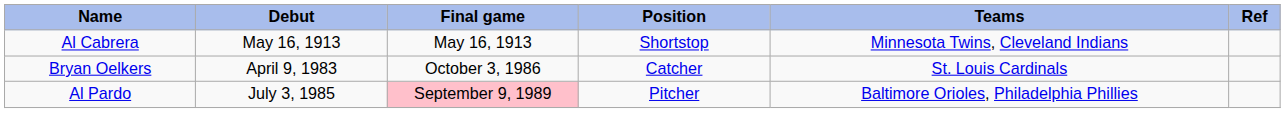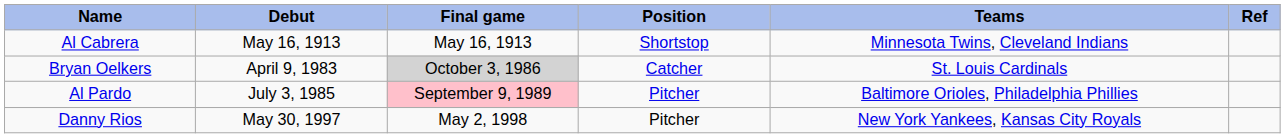 <table class="wikitable" style="width: 100%">
 <tr>
 <th style="background:#a8bdec; width:15%;">Name</th>
 <th style="width:15%; background:#a8bdec;">Debut</th>
 <th style="width:15%; background:#a8bdec;">Final game</th>
 <th style="width:15%; background:#a8bdec;">Position</th>
 <th style="width:36%; background:#a8bdec;">Teams</th>
 <th style="width:4%; background:#a8bdec;">Ref</th>
 </tr>
 <tr align=center>
 <td><a href='#'>Al Cabrera</a></td>
 <td>May 16, 1913</td>
 <td>May 16, 1913</td>
 <td><a href='#'>Shortstop</a></td>
 <td><a href='#'>Minnesota Twins</a>, <a href='#'>Cleveland Indians</a></td>
 <td></td>
 </tr>
 <tr align=center>
 <td><a href='#'>Bryan Oelkers</a></td>
 <td>April 9, 1983</td>
-<td>October 3, 1986</td>
+<td style="background: lightgrey;">October 3, 1986</td>
 <td><a href='#'>Catcher</a></td>
 <td><a href='#'>St. Louis Cardinals</a></td>
 <td></td>
 </tr>
 <tr align=center>
 <td><a href='#'>Al Pardo</a></td>
 <td>July 3, 1985</td>
 <td style="background: pink;">September 9, 1989</td>
 <td><a href='#'>Pitcher</a></td>
 <td><a href='#'>Baltimore Orioles</a>, <a href='#'>Philadelphia Phillies</a></td>
 <td></td>
 </tr>
+<tr align=center>
+<td><a href='#'>Danny Rios</a></td>
+<td>May 30, 1997</td>
+<td>May 2, 1998</td>
+<td>Pitcher</td>
+<td><a href='#'>New York Yankees</a>, <a href='#'>Kansas City Royals</a></td>
+<td></td>
+</tr>
 </table>
